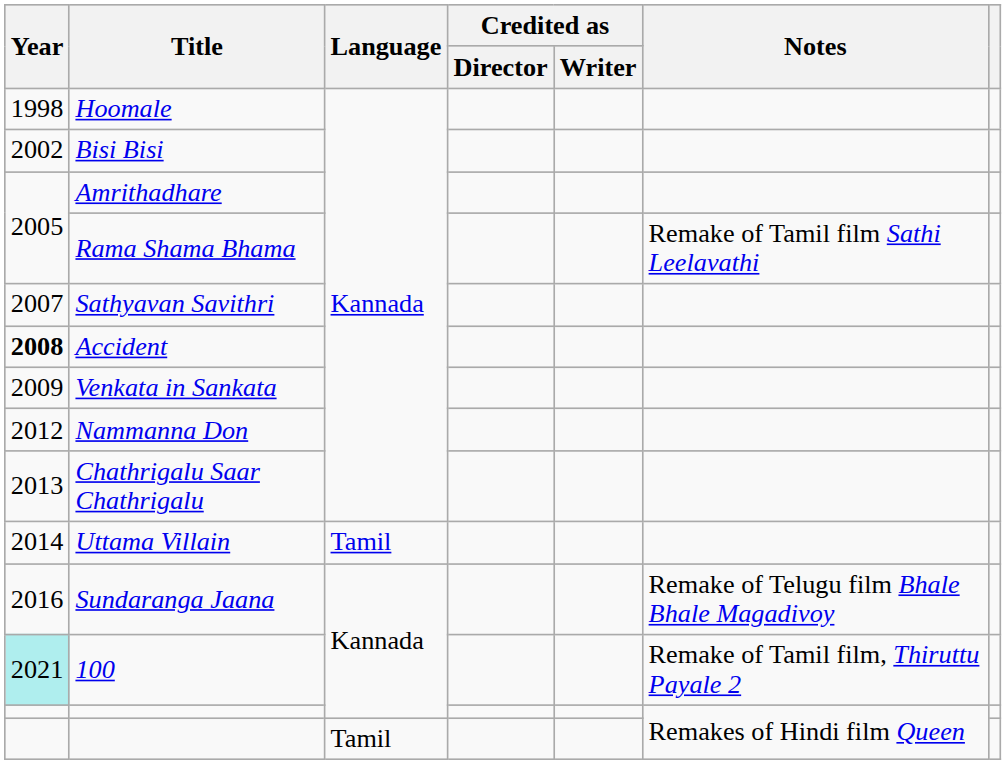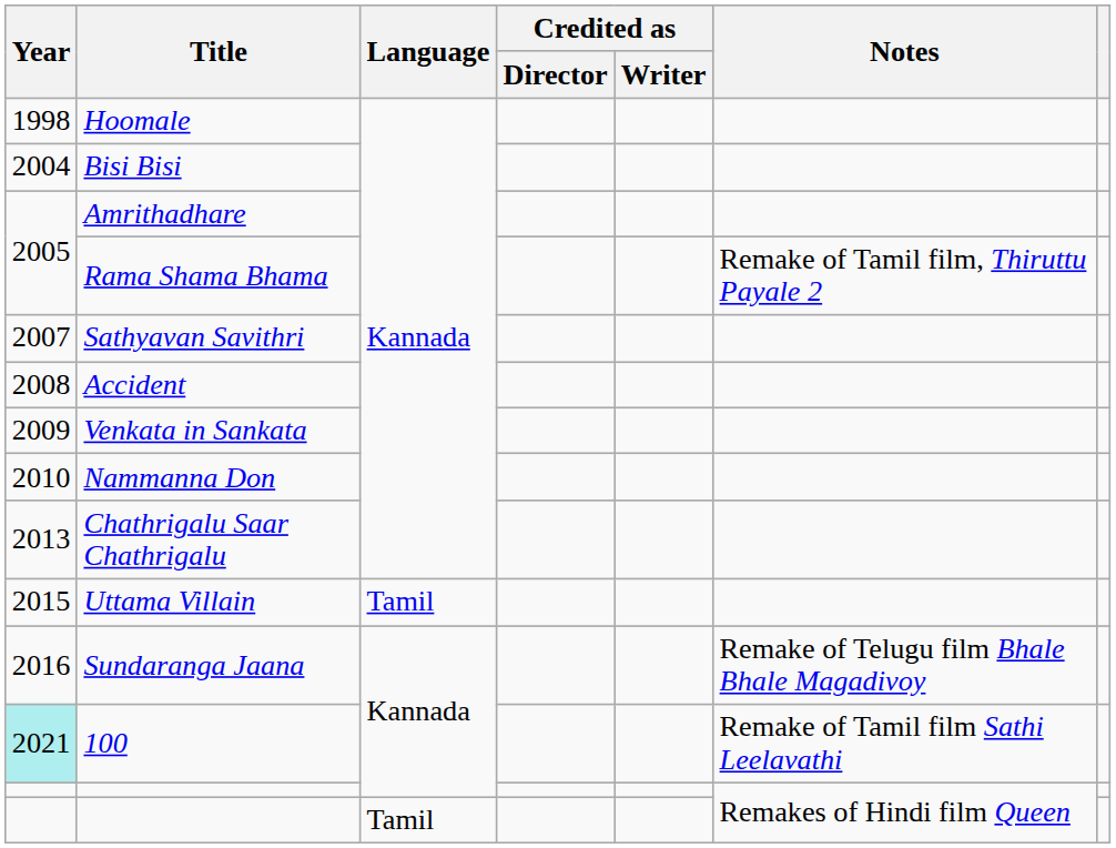 <table class="wikitable sortable">
 <tr>
 <th rowspan="2" scope="col">Year</th>
 <th rowspan="2" scope="col">Title</th>
 <th rowspan="2" scope="col">Language</th>
 <th colspan="2" scope="col">Credited as</th>
 <th rowspan="2" scope="col" class="unsortable">Notes</th>
 <th rowspan="2" scope="col" class="unsortable"></th>
 </tr>
 <tr>
 <th scope="col">Director</th>
 <th scope="col">Writer</th>
 </tr>
 <tr>
 <td>1998</td>
 <td><em><a href='#'>Hoomale</a></em></td>
 <td rowspan="9"><a href='#'>Kannada</a></td>
 <td></td>
 <td></td>
 <td></td>
 </tr>
 <tr>
-<td>2002</td>
+<td>2004</td>
 <td><em><a href='#'>Bisi Bisi</a></em></td>
 <td></td>
 <td></td>
 <td></td>
 <td></td>
 </tr>
 <tr>
 <td rowspan="2">2005</td>
 <td><em><a href='#'>Amrithadhare</a></em></td>
 <td></td>
 <td></td>
 <td></td>
 <td></td>
 </tr>
 <tr>
 <td><em><a href='#'>Rama Shama Bhama</a></em></td>
 <td></td>
 <td></td>
-<td>Remake of Tamil film <em><a href='#'>Sathi Leelavathi</a></em></td>
+<td>Remake of Tamil film, <em><a href='#'>Thiruttu Payale 2</a></em></td>
 <td></td>
 </tr>
 <tr>
 <td>2007</td>
 <td><em><a href='#'>Sathyavan Savithri</a></em></td>
 <td></td>
 <td></td>
 <td></td>
 <td></td>
 </tr>
 <tr>
-<td><strong>2008</strong></td>
+<td>2008</td>
 <td><em><a href='#'>Accident</a></em></td>
 <td></td>
 <td></td>
 <td></td>
 <td></td>
 </tr>
 <tr>
 <td>2009</td>
 <td><em><a href='#'>Venkata in Sankata</a></em></td>
 <td></td>
 <td></td>
 <td></td>
 <td></td>
 </tr>
 <tr>
-<td>2012</td>
+<td>2010</td>
 <td><em><a href='#'>Nammanna Don</a></em></td>
 <td></td>
 <td></td>
 <td></td>
 <td></td>
 </tr>
 <tr>
 <td>2013</td>
 <td><em><a href='#'>Chathrigalu Saar Chathrigalu</a></em></td>
 <td></td>
 <td></td>
 <td></td>
 <td></td>
 </tr>
 <tr>
-<td>2014</td>
+<td>2015</td>
 <td><em><a href='#'>Uttama Villain</a></em></td>
 <td><a href='#'>Tamil</a></td>
 <td></td>
 <td></td>
 <td></td>
 <td></td>
 </tr>
 <tr>
 <td>2016</td>
 <td><em><a href='#'>Sundaranga Jaana</a></em></td>
 <td rowspan="3">Kannada</td>
 <td></td>
 <td></td>
 <td>Remake of Telugu film <em><a href='#'>Bhale Bhale Magadivoy</a></em></td>
 <td></td>
 </tr>
 <tr>
 <td style="background: paleturquoise;">2021</td>
 <td><em><a href='#'>100</a></em></td>
 <td></td>
 <td></td>
-<td>Remake of Tamil film, <em><a href='#'>Thiruttu Payale 2</a></em></td>
+<td>Remake of Tamil film <em><a href='#'>Sathi Leelavathi</a></em></td>
 <td></td>
 </tr>
 <tr>
 <td></td>
 <td></td>
 <td></td>
 <td></td>
 <td rowspan="2">Remakes of Hindi film <em><a href='#'>Queen</a></em></td>
 <td></td>
 </tr>
 <tr>
 <td></td>
 <td></td>
 <td>Tamil</td>
 <td></td>
 <td></td>
 <td></td>
 </tr>
 </table>
